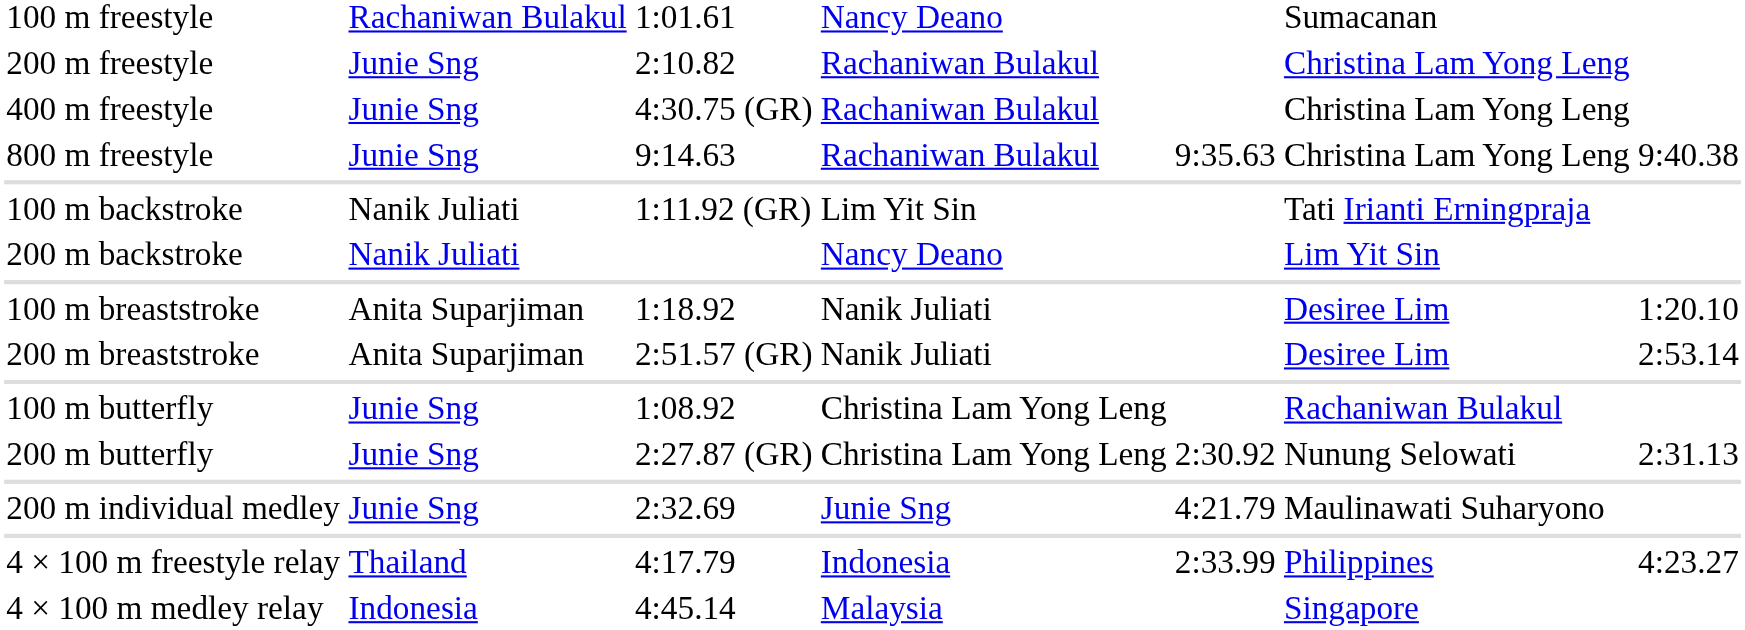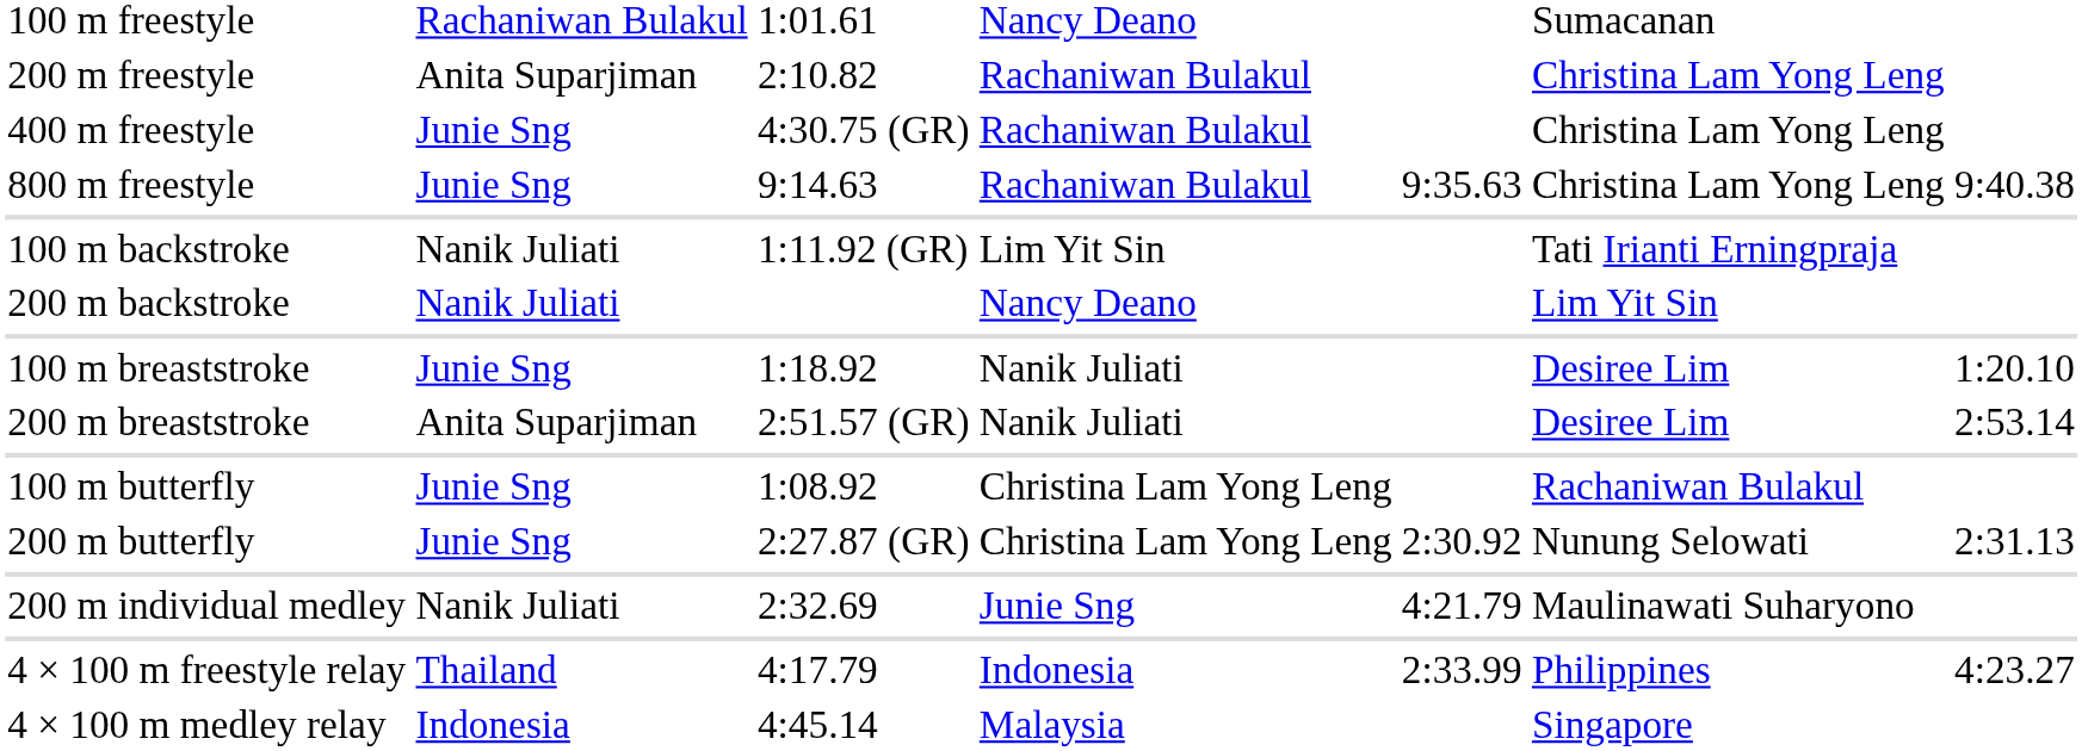 <table>
 <tr>
 <td>100 m freestyle</td>
 <td> <a href='#'>Rachaniwan Bulakul</a></td>
 <td>1:01.61</td>
 <td> <a href='#'>Nancy Deano</a></td>
 <td></td>
 <td> Sumacanan</td>
 <td></td>
 </tr>
 <tr>
 <td>200 m freestyle</td>
-<td> <a href='#'>Junie Sng</a></td>
+<td> Anita Suparjiman</td>
 <td>2:10.82</td>
 <td> <a href='#'>Rachaniwan Bulakul</a></td>
 <td></td>
 <td> <a href='#'>Christina Lam Yong Leng</a></td>
 <td></td>
 </tr>
 <tr>
 <td>400 m freestyle</td>
 <td> <a href='#'>Junie Sng</a></td>
 <td>4:30.75 (GR)</td>
 <td> <a href='#'>Rachaniwan Bulakul</a></td>
 <td></td>
 <td> Christina Lam Yong Leng</td>
 <td></td>
 </tr>
 <tr>
 <td>800 m freestyle</td>
 <td> <a href='#'>Junie Sng</a></td>
 <td>9:14.63</td>
 <td> <a href='#'>Rachaniwan Bulakul</a></td>
 <td>9:35.63</td>
 <td> Christina Lam Yong Leng</td>
 <td>9:40.38</td>
 </tr>
 <tr bgcolor=#DDDDDD>
 <td colspan=7></td>
 </tr>
 <tr>
 <td>100 m backstroke</td>
 <td> Nanik Juliati</td>
 <td>1:11.92 (GR)</td>
 <td> Lim Yit Sin</td>
 <td></td>
 <td> Tati <a href='#'>Irianti Erningpraja</a></td>
 <td></td>
 </tr>
 <tr>
 <td>200 m backstroke</td>
 <td> <a href='#'>Nanik Juliati</a></td>
 <td></td>
 <td> <a href='#'>Nancy Deano</a></td>
 <td></td>
 <td> <a href='#'>Lim Yit Sin</a></td>
 <td></td>
 </tr>
 <tr bgcolor=#DDDDDD>
 <td colspan=7></td>
 </tr>
 <tr>
 <td>100 m breaststroke</td>
-<td> Anita Suparjiman</td>
+<td> <a href='#'>Junie Sng</a></td>
 <td>1:18.92</td>
 <td> Nanik Juliati</td>
 <td></td>
 <td> <a href='#'>Desiree Lim</a></td>
 <td>1:20.10</td>
 </tr>
 <tr>
 <td>200 m breaststroke</td>
 <td> Anita Suparjiman</td>
 <td>2:51.57 (GR)</td>
 <td> Nanik Juliati</td>
 <td></td>
 <td> <a href='#'>Desiree Lim</a></td>
 <td>2:53.14</td>
 </tr>
 <tr bgcolor=#DDDDDD>
 <td colspan=7></td>
 </tr>
 <tr>
 <td>100 m butterfly</td>
 <td> <a href='#'>Junie Sng</a></td>
 <td>1:08.92</td>
 <td> Christina Lam Yong Leng</td>
 <td></td>
 <td> <a href='#'>Rachaniwan Bulakul</a></td>
 <td></td>
 </tr>
 <tr>
 <td>200 m butterfly</td>
 <td> <a href='#'>Junie Sng</a></td>
 <td>2:27.87 (GR)</td>
 <td> Christina Lam Yong Leng</td>
 <td>2:30.92</td>
 <td> Nunung Selowati</td>
 <td>2:31.13</td>
 </tr>
 <tr bgcolor=#DDDDDD>
 <td colspan=7></td>
 </tr>
 <tr>
 <td>200 m individual medley</td>
-<td> <a href='#'>Junie Sng</a></td>
+<td> Nanik Juliati</td>
 <td>2:32.69</td>
 <td> <a href='#'>Junie Sng</a></td>
 <td>4:21.79</td>
 <td> Maulinawati Suharyono</td>
 <td></td>
 </tr>
 <tr bgcolor=#DDDDDD>
 <td colspan=7></td>
 </tr>
 <tr>
 <td>4 × 100 m freestyle relay</td>
 <td> <a href='#'>Thailand</a></td>
 <td>4:17.79</td>
 <td> <a href='#'>Indonesia</a></td>
 <td>2:33.99</td>
 <td> <a href='#'>Philippines</a></td>
 <td>4:23.27</td>
 </tr>
 <tr>
 <td>4 × 100 m medley relay</td>
 <td> <a href='#'>Indonesia</a></td>
 <td>4:45.14</td>
 <td> <a href='#'>Malaysia</a></td>
 <td></td>
 <td> <a href='#'>Singapore</a></td>
 <td></td>
 </tr>
 </table>
